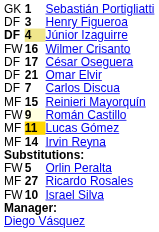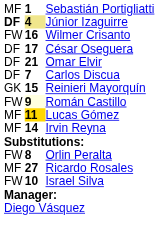 <table style = "font-size: 90%" cellspacing = "0" cellpadding = "0">
 <tr>
 <td colspan = 4></td>
 </tr>
 <tr>
 <th style="width:25px;"></th>
 <th style="width:25px;"></th>
 </tr>
 <tr>
-<td>GK</td>
+<td>MF</td>
 <td><strong>1</strong></td>
 <td> <a href='#'>Sebastián Portigliatti</a></td>
-<td></td>
-<td></td>
-</tr>
-<tr>
-<td>DF</td>
-<td><strong>3</strong></td>
-<td> <a href='#'>Henry Figueroa</a></td>
-<td></td>
-<td></td>
 <td></td>
 <td></td>
 </tr>
 <tr>
 <td><strong>DF</strong></td>
 <td style="background: khaki;"><strong>4</strong></td>
 <td> <a href='#'>Júnior Izaguirre</a></td>
 <td></td>
 <td></td>
 </tr>
 <tr>
 <td>FW</td>
 <td><strong>16</strong></td>
 <td> <a href='#'>Wilmer Crisanto</a></td>
 </tr>
 <tr>
 <td>DF</td>
 <td><strong>17</strong></td>
 <td> <a href='#'>César Oseguera</a></td>
 </tr>
 <tr>
 <td>DF</td>
 <td><strong>21</strong></td>
 <td> <a href='#'>Omar Elvir</a></td>
 </tr>
 <tr>
 <td>DF</td>
 <td><strong>7</strong></td>
 <td> <a href='#'>Carlos Discua</a></td>
 <td></td>
 <td></td>
 </tr>
 <tr>
-<td>MF</td>
+<td>GK</td>
 <td><strong>15</strong></td>
 <td> <a href='#'>Reinieri Mayorquín</a></td>
 <td></td>
 <td></td>
 </tr>
 <tr>
 <td>FW</td>
 <td style="background: lightyellow;"><strong>9</strong></td>
 <td> <a href='#'>Román Castillo</a></td>
 </tr>
 <tr>
 <td>MF</td>
 <td style="background: gold;"><strong>11</strong></td>
 <td> <a href='#'>Lucas Gómez</a></td>
 </tr>
 <tr>
 <td>MF</td>
 <td><strong>14</strong></td>
 <td> <a href='#'>Irvin Reyna</a></td>
 <td></td>
 <td></td>
 </tr>
 <tr>
 <td colspan = 3><strong>Substitutions:</strong></td>
 </tr>
 <tr>
 <td>FW</td>
-<td><strong>5</strong></td>
+<td><strong>8</strong></td>
 <td> <a href='#'>Orlin Peralta</a></td>
 <td></td>
 <td></td>
 </tr>
 <tr>
 <td>MF</td>
 <td><strong>27</strong></td>
 <td> <a href='#'>Ricardo Rosales</a></td>
 <td></td>
 <td></td>
 </tr>
 <tr>
 <td>FW</td>
 <td><strong>10</strong></td>
 <td> <a href='#'>Israel Silva</a></td>
 <td></td>
 <td></td>
 </tr>
 <tr>
 <td colspan = 3><strong>Manager:</strong></td>
 </tr>
 <tr>
 <td colspan = 3> <a href='#'>Diego Vásquez</a></td>
 </tr>
 </table>
